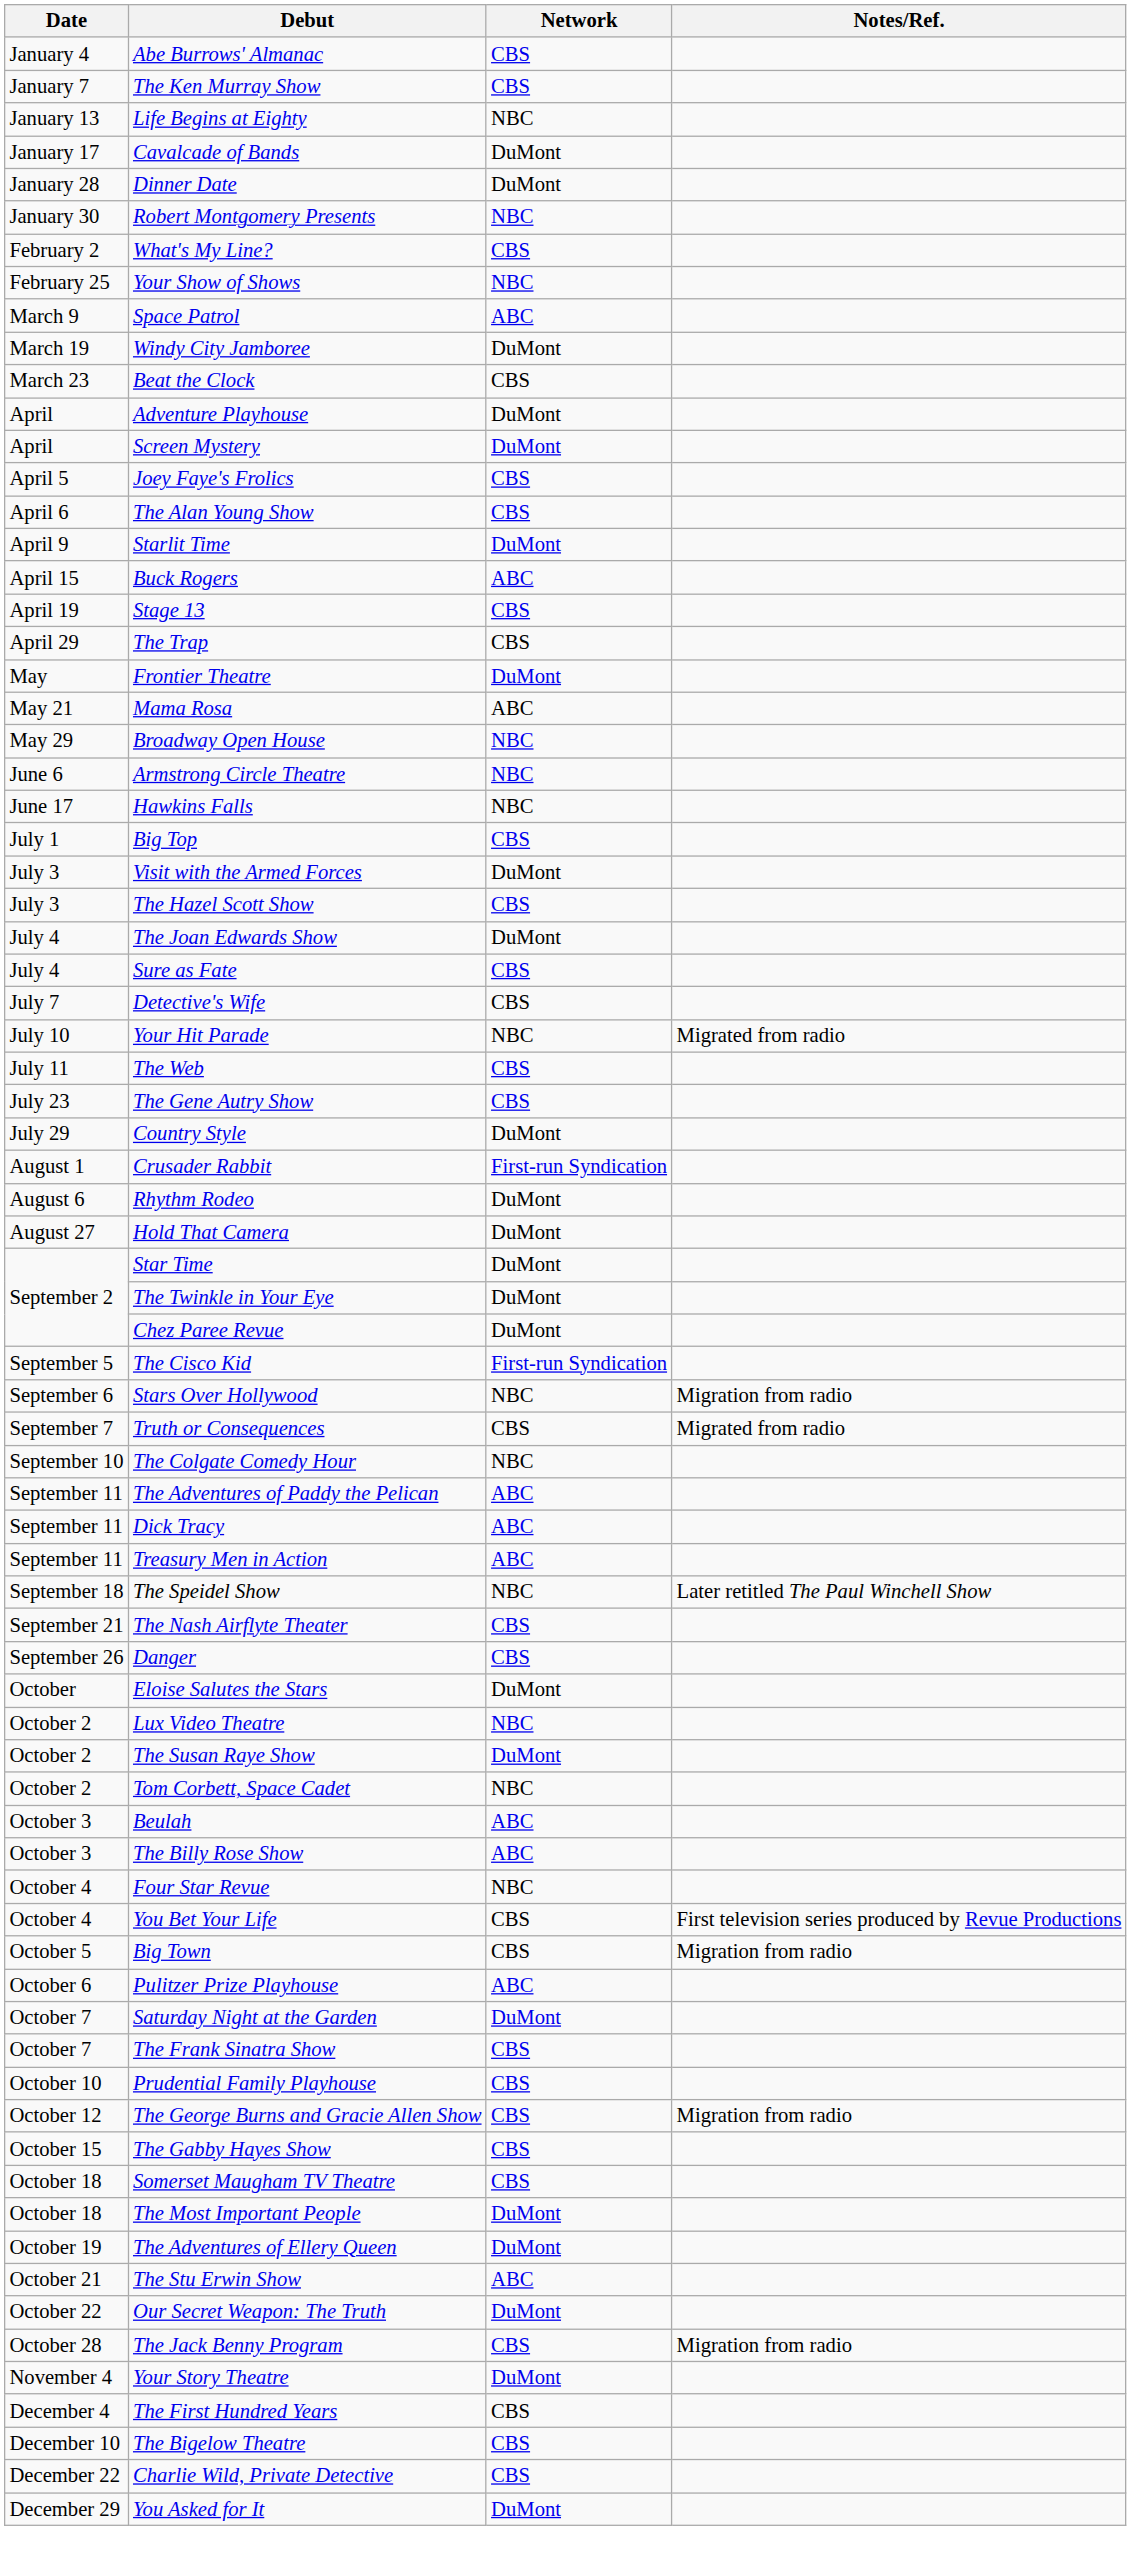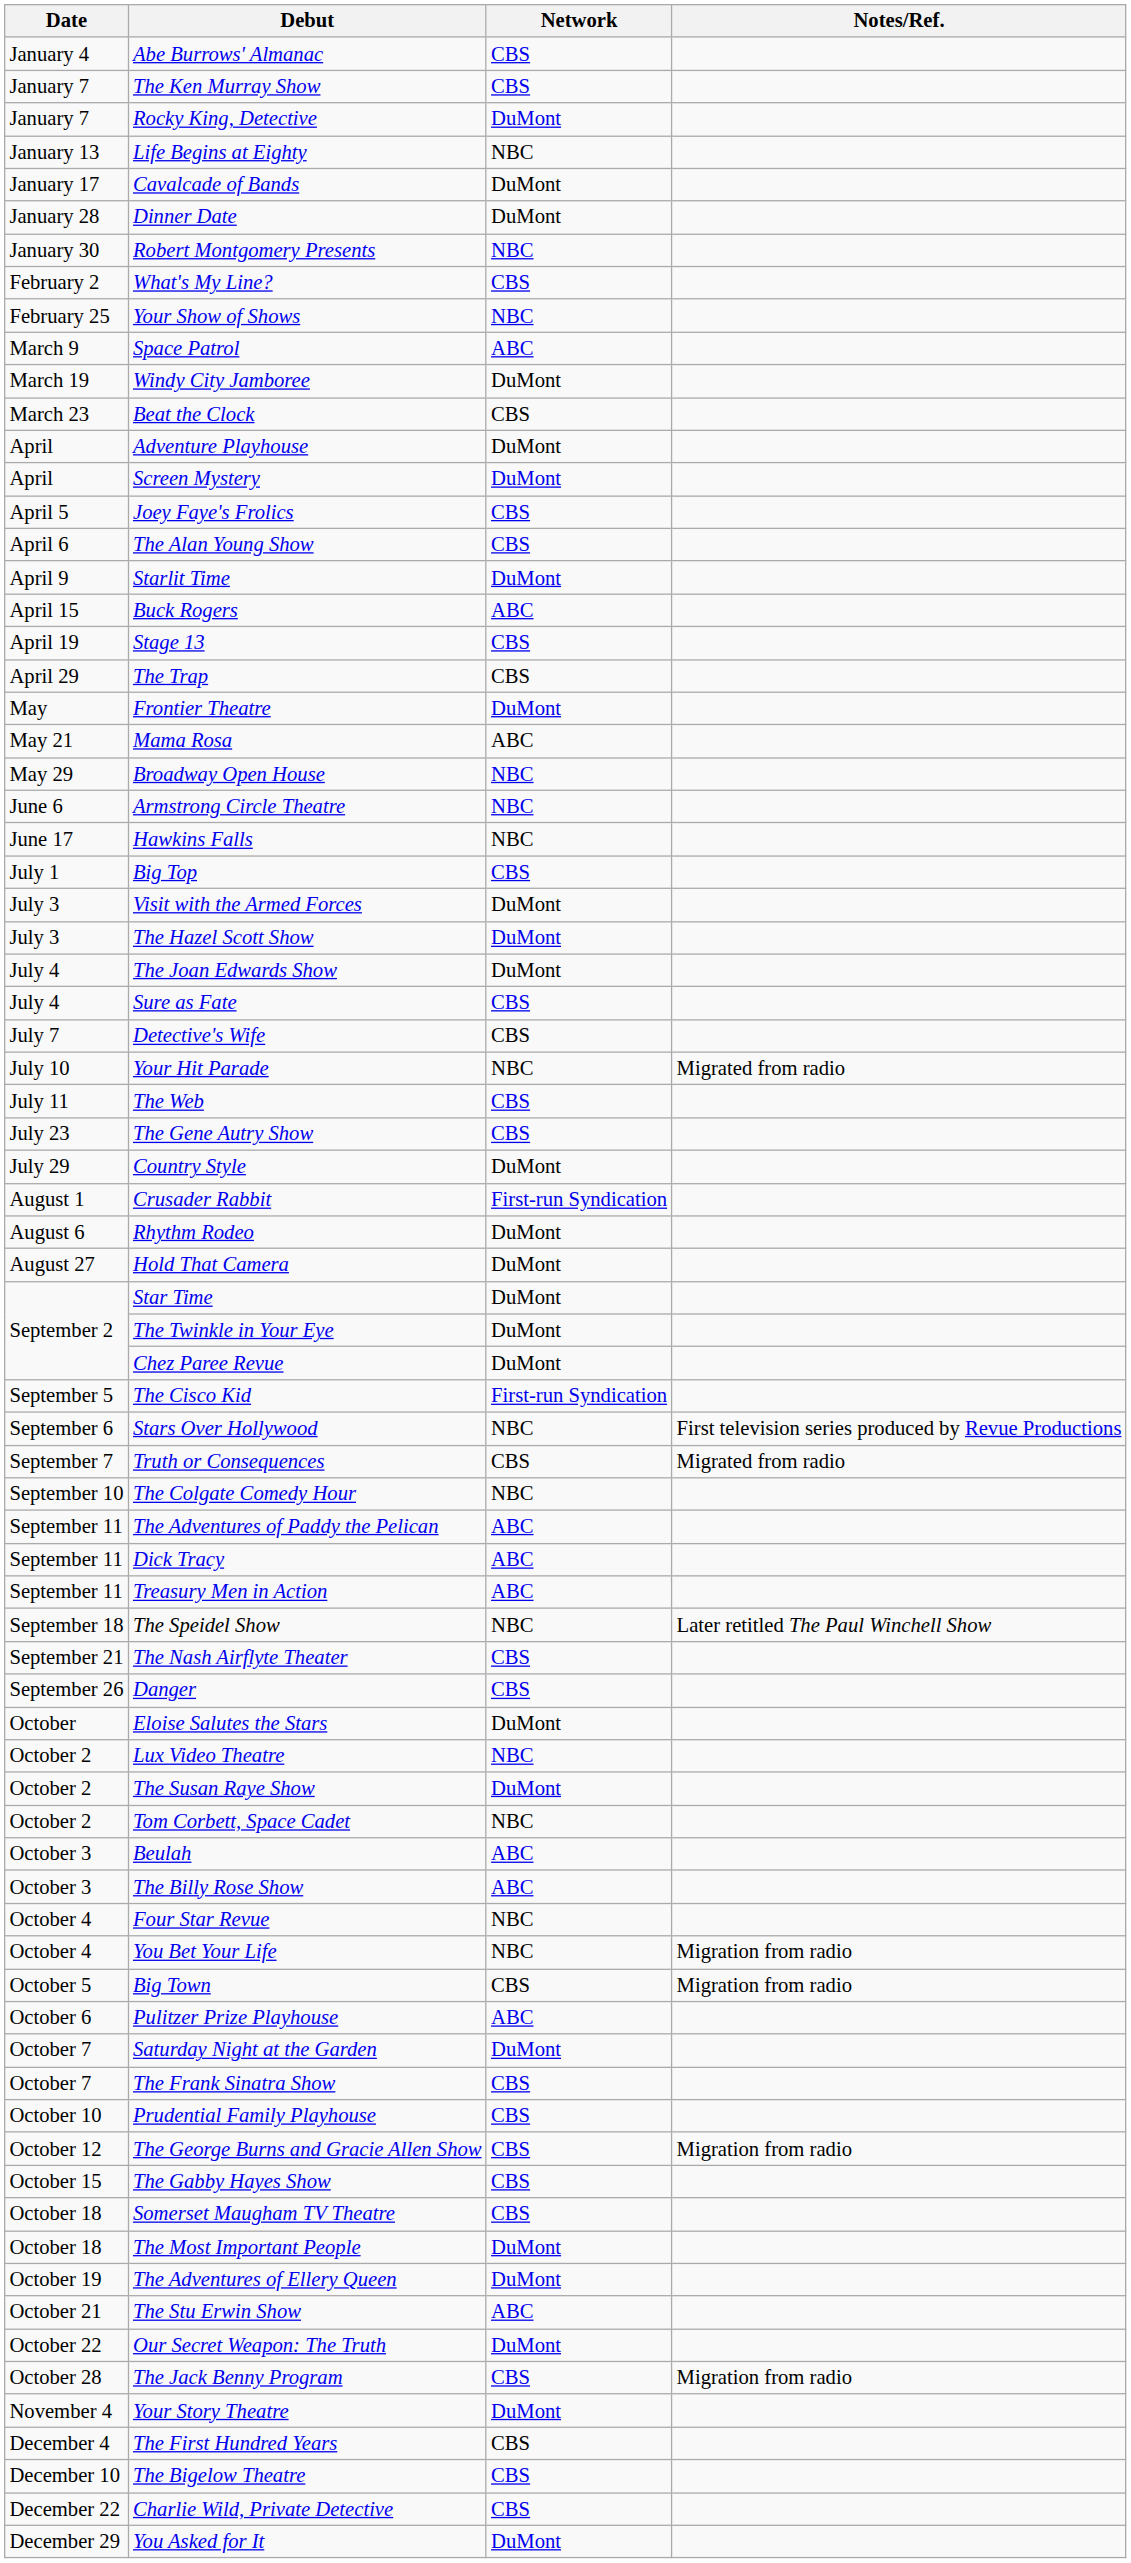 <table class="wikitable sortable">
 <tr>
 <th>Date</th>
 <th>Debut</th>
 <th>Network</th>
 <th>Notes/Ref.</th>
 </tr>
 <tr>
 <td>January 4</td>
 <td><em><a href='#'>Abe Burrows' Almanac</a></em></td>
 <td><a href='#'>CBS</a></td>
 <td></td>
 </tr>
 <tr>
 <td>January 7</td>
 <td><em><a href='#'>The Ken Murray Show</a></em></td>
 <td><a href='#'>CBS</a></td>
+<td></td>
+</tr>
+<tr>
+<td>January 7</td>
+<td><em><a href='#'>Rocky King, Detective</a></em></td>
+<td><a href='#'>DuMont</a></td>
 <td></td>
 </tr>
 <tr>
 <td>January 13</td>
 <td><em><a href='#'>Life Begins at Eighty</a></em></td>
 <td>NBC</td>
 <td></td>
 </tr>
 <tr>
 <td>January 17</td>
 <td><em><a href='#'>Cavalcade of Bands</a></em></td>
 <td>DuMont</td>
 <td></td>
 </tr>
 <tr>
 <td>January 28</td>
 <td><em><a href='#'>Dinner Date</a></em></td>
 <td>DuMont</td>
 <td></td>
 </tr>
 <tr>
 <td>January 30</td>
 <td><em><a href='#'>Robert Montgomery Presents</a></em></td>
 <td><a href='#'>NBC</a></td>
 <td></td>
 </tr>
 <tr>
 <td>February 2</td>
 <td><em><a href='#'>What's My Line?</a></em></td>
 <td><a href='#'>CBS</a></td>
 <td></td>
 </tr>
 <tr>
 <td>February 25</td>
 <td><em><a href='#'>Your Show of Shows</a></em></td>
 <td><a href='#'>NBC</a></td>
 <td></td>
 </tr>
 <tr>
 <td>March 9</td>
 <td><em><a href='#'>Space Patrol</a></em></td>
 <td><a href='#'>ABC</a></td>
 <td></td>
 </tr>
 <tr>
 <td>March 19</td>
 <td><em><a href='#'>Windy City Jamboree</a></em></td>
 <td>DuMont</td>
 <td></td>
 </tr>
 <tr>
 <td>March 23</td>
 <td><em><a href='#'>Beat the Clock</a></em></td>
 <td>CBS</td>
 <td></td>
 </tr>
 <tr>
 <td>April</td>
 <td><em><a href='#'>Adventure Playhouse</a></em></td>
 <td>DuMont</td>
 <td></td>
 </tr>
 <tr>
 <td>April</td>
 <td><em><a href='#'>Screen Mystery</a></em></td>
 <td><a href='#'>DuMont</a></td>
 <td></td>
 </tr>
 <tr>
 <td>April 5</td>
 <td><em><a href='#'>Joey Faye's Frolics</a></em></td>
 <td><a href='#'>CBS</a></td>
 <td></td>
 </tr>
 <tr>
 <td>April 6</td>
 <td><em><a href='#'>The Alan Young Show</a></em></td>
 <td><a href='#'>CBS</a></td>
 <td></td>
 </tr>
 <tr>
 <td>April 9</td>
 <td><em><a href='#'>Starlit Time</a></em></td>
 <td><a href='#'>DuMont</a></td>
 <td></td>
 </tr>
 <tr>
 <td>April 15</td>
 <td><em><a href='#'>Buck Rogers</a></em></td>
 <td><a href='#'>ABC</a></td>
 <td></td>
 </tr>
 <tr>
 <td>April 19</td>
 <td><em><a href='#'>Stage 13</a></em></td>
 <td><a href='#'>CBS</a></td>
 <td></td>
 </tr>
 <tr>
 <td>April 29</td>
 <td><em><a href='#'>The Trap</a></em></td>
 <td>CBS</td>
 <td></td>
 </tr>
 <tr>
 <td>May</td>
 <td><em><a href='#'>Frontier Theatre</a></em></td>
 <td><a href='#'>DuMont</a></td>
 <td></td>
 </tr>
 <tr>
 <td>May 21</td>
 <td><em><a href='#'>Mama Rosa</a></em></td>
 <td>ABC</td>
 <td></td>
 </tr>
 <tr>
 <td>May 29</td>
 <td><em><a href='#'>Broadway Open House</a></em></td>
 <td><a href='#'>NBC</a></td>
 <td></td>
 </tr>
 <tr>
 <td>June 6</td>
 <td><em><a href='#'>Armstrong Circle Theatre</a></em></td>
 <td><a href='#'>NBC</a></td>
 <td></td>
 </tr>
 <tr>
 <td>June 17</td>
 <td><em><a href='#'>Hawkins Falls</a></em></td>
 <td>NBC</td>
 <td></td>
 </tr>
 <tr>
 <td>July 1</td>
 <td><em><a href='#'>Big Top</a></em></td>
 <td><a href='#'>CBS</a></td>
 <td></td>
 </tr>
 <tr>
 <td>July 3</td>
 <td><em><a href='#'>Visit with the Armed Forces</a></em></td>
 <td>DuMont</td>
 <td></td>
 </tr>
 <tr>
 <td>July 3</td>
 <td><em><a href='#'>The Hazel Scott Show</a></em></td>
-<td><a href='#'>CBS</a></td>
+<td><a href='#'>DuMont</a></td>
 <td></td>
 </tr>
 <tr>
 <td>July 4</td>
 <td><em><a href='#'>The Joan Edwards Show</a></em></td>
 <td>DuMont</td>
 <td></td>
 </tr>
 <tr>
 <td>July 4</td>
 <td><em><a href='#'>Sure as Fate</a></em></td>
 <td><a href='#'>CBS</a></td>
 <td></td>
 </tr>
 <tr>
 <td>July 7</td>
 <td><em><a href='#'>Detective's Wife</a></em></td>
 <td>CBS</td>
 <td></td>
 </tr>
 <tr>
 <td>July 10</td>
 <td><em><a href='#'>Your Hit Parade</a></em></td>
 <td>NBC</td>
 <td>Migrated from radio</td>
 </tr>
 <tr>
 <td>July 11</td>
 <td><em><a href='#'>The Web</a></em></td>
 <td><a href='#'>CBS</a></td>
 <td></td>
 </tr>
 <tr>
 <td>July 23</td>
 <td><em><a href='#'>The Gene Autry Show</a></em></td>
 <td><a href='#'>CBS</a></td>
 <td></td>
 </tr>
 <tr>
 <td>July 29</td>
 <td><em><a href='#'>Country Style</a></em></td>
 <td>DuMont</td>
 <td></td>
 </tr>
 <tr>
 <td>August 1</td>
 <td><em><a href='#'>Crusader Rabbit</a></em></td>
 <td><a href='#'>First-run Syndication</a></td>
 <td></td>
 </tr>
 <tr>
 <td>August 6</td>
 <td><em><a href='#'>Rhythm Rodeo</a></em></td>
 <td>DuMont</td>
 <td></td>
 </tr>
 <tr>
 <td>August 27</td>
 <td><em><a href='#'>Hold That Camera</a></em></td>
 <td>DuMont</td>
 <td></td>
 </tr>
 <tr>
 <td rowspan="3">September 2</td>
 <td><em><a href='#'>Star Time</a></em></td>
 <td>DuMont</td>
 <td></td>
 </tr>
 <tr>
 <td><em><a href='#'>The Twinkle in Your Eye</a></em></td>
 <td>DuMont</td>
 <td></td>
 </tr>
 <tr>
 <td><em><a href='#'>Chez Paree Revue</a></em></td>
 <td>DuMont</td>
 <td></td>
 </tr>
 <tr>
 <td>September 5</td>
 <td><em><a href='#'>The Cisco Kid</a></em></td>
 <td><a href='#'>First-run Syndication</a></td>
 <td></td>
 </tr>
 <tr>
 <td>September 6</td>
 <td><em><a href='#'>Stars Over Hollywood</a></em></td>
 <td>NBC</td>
-<td>Migration from radio</td>
+<td>First television series produced by <a href='#'>Revue Productions</a></td>
 </tr>
 <tr>
 <td>September 7</td>
 <td><em><a href='#'>Truth or Consequences</a></em></td>
 <td>CBS</td>
 <td>Migrated from radio</td>
 </tr>
 <tr>
 <td>September 10</td>
 <td><em><a href='#'>The Colgate Comedy Hour</a></em></td>
 <td>NBC</td>
 <td></td>
 </tr>
 <tr>
 <td>September 11</td>
 <td><em><a href='#'>The Adventures of Paddy the Pelican</a></em></td>
 <td><a href='#'>ABC</a></td>
 <td></td>
 </tr>
 <tr>
 <td>September 11</td>
 <td><em><a href='#'>Dick Tracy</a></em></td>
 <td><a href='#'>ABC</a></td>
 <td></td>
 </tr>
 <tr>
 <td>September 11</td>
 <td><em><a href='#'>Treasury Men in Action</a></em></td>
 <td><a href='#'>ABC</a></td>
 <td></td>
 </tr>
 <tr>
 <td>September 18</td>
 <td><em>The Speidel Show</em></td>
 <td>NBC</td>
 <td>Later retitled <em>The Paul Winchell Show</em></td>
 </tr>
 <tr>
 <td>September 21 </td>
 <td><em><a href='#'>The Nash Airflyte Theater</a></em></td>
 <td><a href='#'>CBS</a></td>
 <td></td>
 </tr>
 <tr>
 <td>September 26</td>
 <td><em><a href='#'>Danger</a></em></td>
 <td><a href='#'>CBS</a></td>
 <td></td>
 </tr>
 <tr>
 <td>October</td>
 <td><em><a href='#'>Eloise Salutes the Stars</a></em></td>
 <td>DuMont</td>
 <td></td>
 </tr>
 <tr>
 <td>October 2</td>
 <td><em><a href='#'>Lux Video Theatre</a></em></td>
 <td><a href='#'>NBC</a></td>
 <td></td>
 </tr>
 <tr>
 <td>October 2</td>
 <td><em><a href='#'>The Susan Raye Show</a></em></td>
 <td><a href='#'>DuMont</a></td>
 <td></td>
 </tr>
 <tr>
 <td>October 2</td>
 <td><em><a href='#'>Tom Corbett, Space Cadet</a></em></td>
 <td>NBC</td>
 <td></td>
 </tr>
 <tr>
 <td>October 3</td>
 <td><em><a href='#'>Beulah</a></em></td>
 <td><a href='#'>ABC</a></td>
 <td></td>
 </tr>
 <tr>
 <td>October 3</td>
 <td><em><a href='#'>The Billy Rose Show</a></em></td>
 <td><a href='#'>ABC</a></td>
 <td></td>
 </tr>
 <tr>
 <td>October 4</td>
 <td><em><a href='#'>Four Star Revue</a></em></td>
 <td>NBC</td>
 <td></td>
 </tr>
 <tr>
 <td>October 4</td>
 <td><em><a href='#'>You Bet Your Life</a></em></td>
-<td>CBS</td>
-<td>First television series produced by <a href='#'>Revue Productions</a></td>
+<td>NBC</td>
+<td>Migration from radio</td>
 </tr>
 <tr>
 <td>October 5</td>
 <td><em><a href='#'>Big Town</a></em></td>
 <td>CBS</td>
 <td>Migration from radio</td>
 </tr>
 <tr>
 <td>October 6</td>
 <td><em><a href='#'>Pulitzer Prize Playhouse</a></em></td>
 <td><a href='#'>ABC</a></td>
 <td></td>
 </tr>
 <tr>
 <td>October 7</td>
 <td><em><a href='#'>Saturday Night at the Garden</a></em></td>
 <td><a href='#'>DuMont</a></td>
 <td></td>
 </tr>
 <tr>
 <td>October 7</td>
 <td><em><a href='#'>The Frank Sinatra Show</a></em></td>
 <td><a href='#'>CBS</a></td>
 <td></td>
 </tr>
 <tr>
 <td>October 10</td>
 <td><em><a href='#'>Prudential Family Playhouse</a></em></td>
 <td><a href='#'>CBS</a></td>
 <td></td>
 </tr>
 <tr>
 <td>October 12 </td>
 <td><em><a href='#'>The George Burns and Gracie Allen Show</a></em></td>
 <td><a href='#'>CBS</a></td>
 <td>Migration from radio</td>
 </tr>
 <tr>
 <td>October 15</td>
 <td><em><a href='#'>The Gabby Hayes Show</a></em></td>
 <td><a href='#'>CBS</a></td>
 <td></td>
 </tr>
 <tr>
 <td>October 18</td>
 <td><em><a href='#'>Somerset Maugham TV Theatre</a></em></td>
 <td><a href='#'>CBS</a></td>
 <td></td>
 </tr>
 <tr>
 <td>October 18</td>
 <td><em><a href='#'>The Most Important People</a></em></td>
 <td><a href='#'>DuMont</a></td>
 <td></td>
 </tr>
 <tr>
 <td>October 19</td>
 <td><em><a href='#'>The Adventures of Ellery Queen</a></em></td>
 <td><a href='#'>DuMont</a></td>
 <td></td>
 </tr>
 <tr>
 <td>October 21</td>
 <td><em><a href='#'>The Stu Erwin Show</a></em></td>
 <td><a href='#'>ABC</a></td>
 <td></td>
 </tr>
 <tr>
 <td>October 22</td>
 <td><em><a href='#'>Our Secret Weapon: The Truth</a></em></td>
 <td><a href='#'>DuMont</a></td>
 <td></td>
 </tr>
 <tr>
 <td>October 28</td>
 <td><em><a href='#'>The Jack Benny Program</a></em></td>
 <td><a href='#'>CBS</a></td>
 <td>Migration from radio</td>
 </tr>
 <tr>
 <td>November 4</td>
 <td><em><a href='#'>Your Story Theatre</a></em></td>
 <td><a href='#'>DuMont</a></td>
 <td></td>
 </tr>
 <tr>
 <td>December 4</td>
 <td><em><a href='#'>The First Hundred Years</a></em></td>
 <td>CBS</td>
 <td></td>
 </tr>
 <tr>
 <td>December 10</td>
 <td><em><a href='#'>The Bigelow Theatre</a></em></td>
 <td><a href='#'>CBS</a></td>
 <td></td>
 </tr>
 <tr>
 <td>December 22</td>
 <td><em><a href='#'>Charlie Wild, Private Detective</a></em></td>
 <td><a href='#'>CBS</a></td>
 <td></td>
 </tr>
 <tr>
 <td>December 29</td>
 <td><em><a href='#'>You Asked for It</a></em></td>
 <td><a href='#'>DuMont</a></td>
 <td></td>
 </tr>
 </table>
